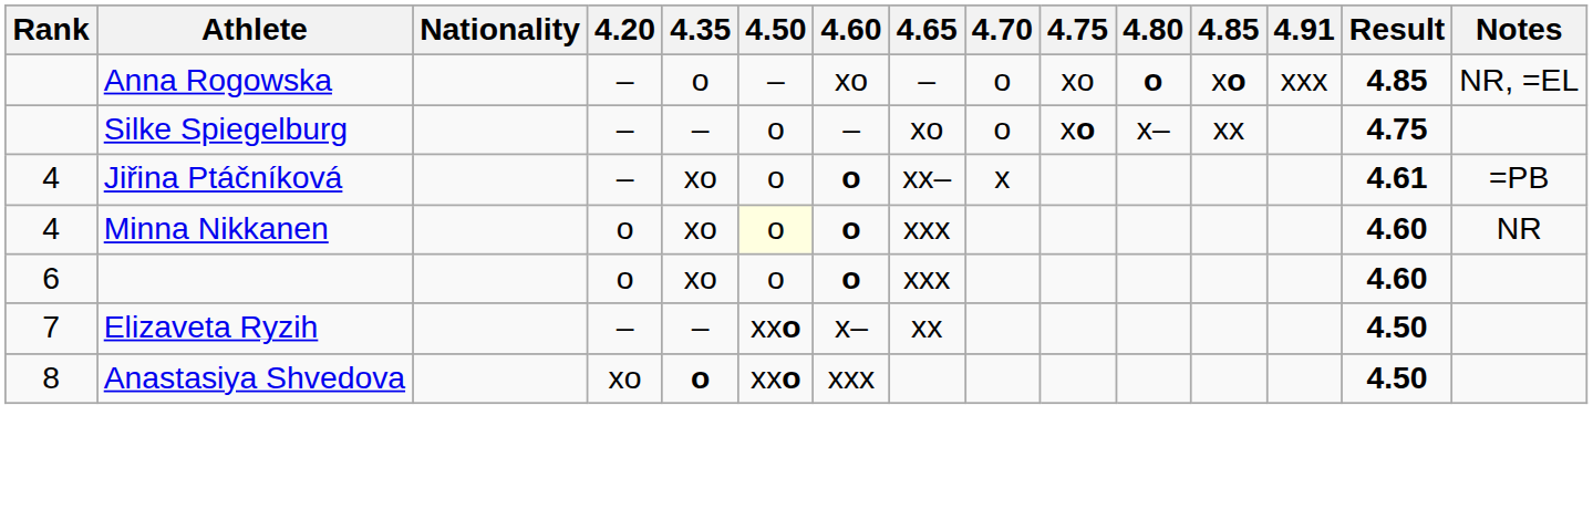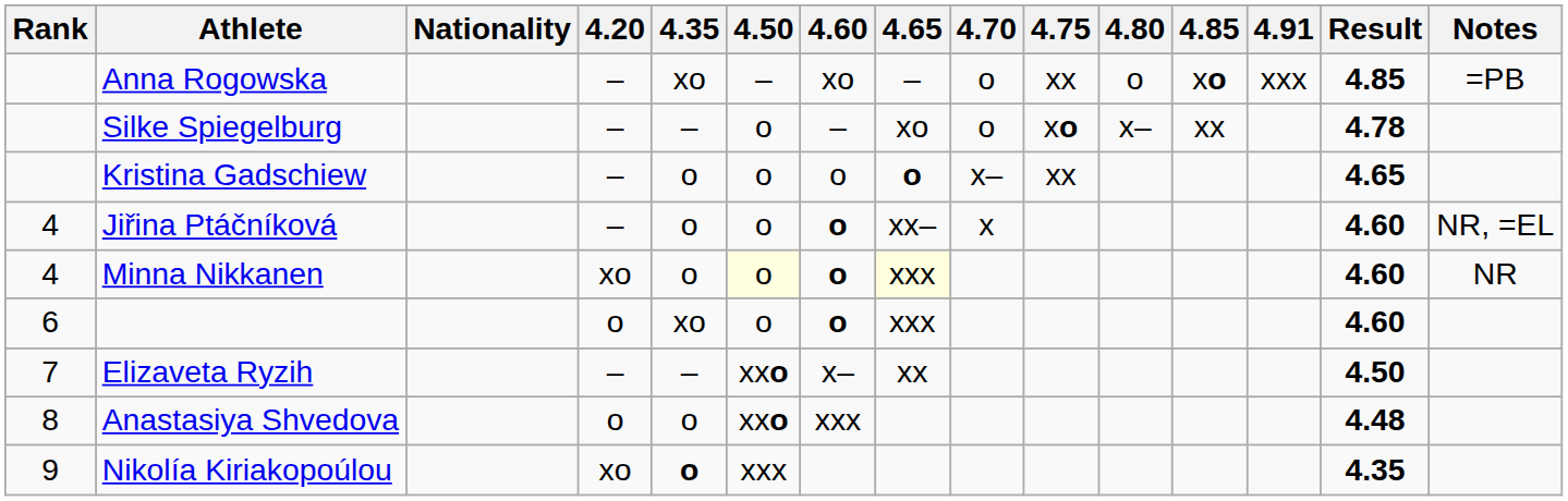 <table class="wikitable sortable" style="text-align:center">
 <tr>
 <th>Rank</th>
 <th>Athlete</th>
 <th>Nationality</th>
 <th>4.20</th>
 <th>4.35</th>
 <th>4.50</th>
 <th>4.60</th>
 <th>4.65</th>
 <th>4.70</th>
 <th>4.75</th>
 <th>4.80</th>
 <th>4.85</th>
 <th>4.91</th>
 <th>Result</th>
 <th>Notes</th>
 </tr>
 <tr>
 <td></td>
 <td align="left"><a href='#'>Anna Rogowska</a></td>
 <td align=left></td>
 <td>–</td>
-<td>o</td>
+<td>xo</td>
 <td>–</td>
 <td>xo</td>
 <td>–</td>
 <td>o</td>
-<td>xo</td>
-<td><strong>o</strong></td>
+<td>xx</td>
+<td>o</td>
 <td>x<strong>o</strong></td>
 <td>xxx</td>
 <td><strong>4.85</strong></td>
-<td>NR, =EL</td>
+<td>=PB</td>
 </tr>
 <tr>
 <td></td>
 <td align="left"><a href='#'>Silke Spiegelburg</a></td>
 <td align=left></td>
 <td>–</td>
 <td>–</td>
 <td>o</td>
 <td>–</td>
 <td>xo</td>
 <td>o</td>
 <td>x<strong>o</strong></td>
 <td>x–</td>
 <td>xx</td>
 <td></td>
-<td><strong>4.75</strong></td>
+<td><strong>4.78</strong></td>
+<td></td>
+</tr>
+<tr>
+<td></td>
+<td align="left"><a href='#'>Kristina Gadschiew</a></td>
+<td align=left></td>
+<td>–</td>
+<td>o</td>
+<td>o</td>
+<td>o</td>
+<td><strong>o</strong></td>
+<td>x–</td>
+<td>xx</td>
+<td></td>
+<td></td>
+<td></td>
+<td><strong>4.65</strong></td>
 <td></td>
 </tr>
 <tr>
 <td>4</td>
 <td align="left"><a href='#'>Jiřina Ptáčníková</a></td>
 <td align=left></td>
 <td>–</td>
-<td>xo</td>
+<td>o</td>
 <td>o</td>
 <td><strong>o</strong></td>
 <td>xx–</td>
 <td>x</td>
 <td></td>
 <td></td>
 <td></td>
 <td></td>
-<td><strong>4.61</strong></td>
-<td>=PB</td>
+<td><strong>4.60</strong></td>
+<td>NR, =EL</td>
 </tr>
 <tr>
 <td>4</td>
 <td align="left"><a href='#'>Minna Nikkanen</a></td>
 <td align=left></td>
+<td>xo</td>
 <td>o</td>
-<td>xo</td>
 <td style="background: lightyellow;">o</td>
 <td><strong>o</strong></td>
-<td>xxx</td>
+<td style="background: lightyellow;">xxx</td>
 <td></td>
 <td></td>
 <td></td>
 <td></td>
 <td></td>
 <td><strong>4.60</strong></td>
 <td>NR</td>
 </tr>
 <tr>
 <td>6</td>
 <td align="left"></td>
 <td align=left></td>
 <td>o</td>
 <td>xo</td>
 <td>o</td>
 <td><strong>o</strong></td>
 <td>xxx</td>
 <td></td>
 <td></td>
 <td></td>
 <td></td>
 <td></td>
 <td><strong>4.60</strong></td>
 <td></td>
 </tr>
 <tr>
 <td>7</td>
 <td align="left"><a href='#'>Elizaveta Ryzih</a></td>
 <td align=left></td>
 <td>–</td>
 <td>–</td>
 <td>xx<strong>o</strong></td>
 <td>x–</td>
 <td>xx</td>
 <td></td>
 <td></td>
 <td></td>
 <td></td>
 <td></td>
 <td><strong>4.50</strong></td>
 <td></td>
 </tr>
 <tr>
 <td>8</td>
 <td align="left"><a href='#'>Anastasiya Shvedova</a></td>
 <td align=left></td>
-<td>xo</td>
-<td><strong>o</strong></td>
+<td>o</td>
+<td>o</td>
 <td>xx<strong>o</strong></td>
 <td>xxx</td>
 <td></td>
 <td></td>
 <td></td>
 <td></td>
 <td></td>
 <td></td>
-<td><strong>4.50</strong></td>
+<td><strong>4.48</strong></td>
+<td></td>
+</tr>
+<tr>
+<td>9</td>
+<td align="left"><a href='#'>Nikolía Kiriakopoúlou</a></td>
+<td align=left></td>
+<td>xo</td>
+<td><strong>o</strong></td>
+<td>xxx</td>
+<td></td>
+<td></td>
+<td></td>
+<td></td>
+<td></td>
+<td></td>
+<td></td>
+<td><strong>4.35</strong></td>
 <td></td>
 </tr>
 </table>
